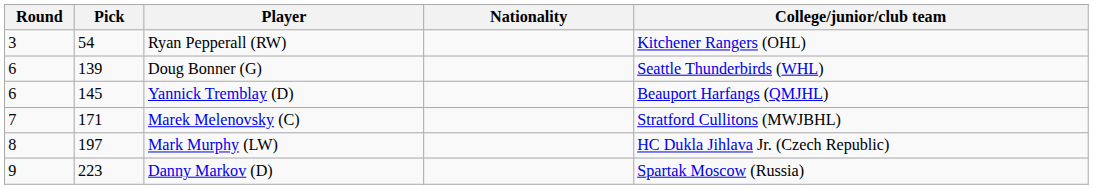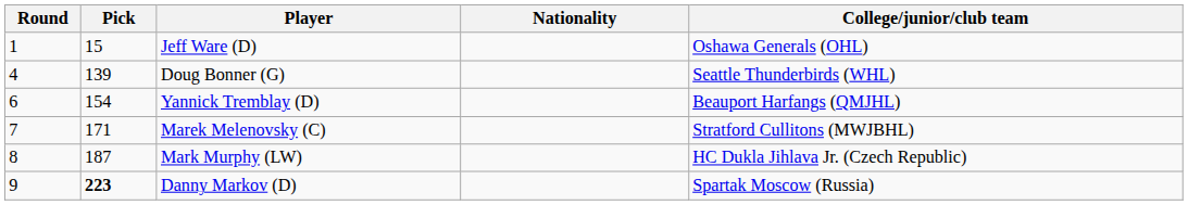 <table class="wikitable">
 <tr>
 <th bgcolor="#DDDDFF" width="5%">Round</th>
 <th bgcolor="#DDDDFF" width="5%">Pick</th>
 <th bgcolor="#DDDDFF" width="20%">Player</th>
 <th bgcolor="#DDDDFF" width="15%">Nationality</th>
 <th bgcolor="#DDDDFF" width="32.5%">College/junior/club team</th>
 </tr>
 <tr>
-<td>3</td>
-<td>54</td>
-<td>Ryan Pepperall (RW)</td>
+<td>1</td>
+<td>15</td>
+<td><a href='#'>Jeff Ware</a> (D)</td>
 <td></td>
-<td><a href='#'>Kitchener Rangers</a> (OHL)</td>
+<td><a href='#'>Oshawa Generals</a> (<a href='#'>OHL</a>)</td>
 </tr>
 <tr>
-<td>6</td>
+<td>4</td>
 <td>139</td>
 <td>Doug Bonner (G)</td>
 <td></td>
 <td><a href='#'>Seattle Thunderbirds</a> (<a href='#'>WHL</a>)</td>
 </tr>
 <tr>
 <td>6</td>
-<td>145</td>
+<td>154</td>
 <td><a href='#'>Yannick Tremblay</a> (D)</td>
 <td></td>
 <td><a href='#'>Beauport Harfangs</a> (<a href='#'>QMJHL</a>)</td>
 </tr>
 <tr>
 <td>7</td>
 <td>171</td>
 <td><a href='#'>Marek Melenovsky</a> (C)</td>
 <td></td>
 <td><a href='#'>Stratford Cullitons</a> (MWJBHL)</td>
 </tr>
 <tr>
 <td>8</td>
-<td>197</td>
+<td>187</td>
 <td><a href='#'>Mark Murphy</a> (LW)</td>
 <td></td>
 <td><a href='#'>HC Dukla Jihlava</a> Jr. (Czech Republic)</td>
 </tr>
 <tr>
 <td>9</td>
-<td>223</td>
+<td><strong>223</strong></td>
 <td><a href='#'>Danny Markov</a> (D)</td>
 <td></td>
 <td><a href='#'>Spartak Moscow</a> (Russia)</td>
 </tr>
 </table>
